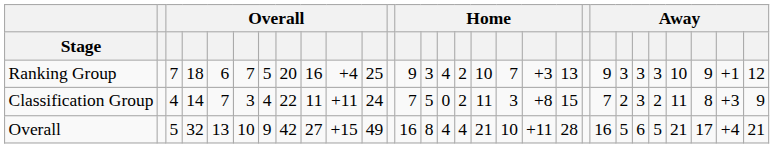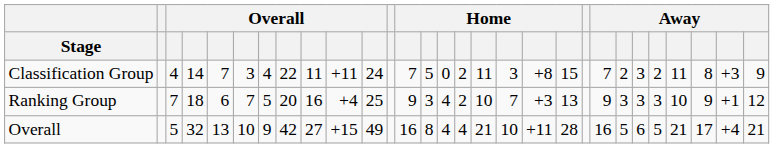 <table class="wikitable" style="text-align: right;">
 <tr>
 <th rawspan=2></th>
 <th rawspan=2></th>
 <th colspan=9>Overall</th>
 <th rawspan=1></th>
 <th colspan=8>Home</th>
 <th rawspan=1></th>
 <th colspan=8>Away</th>
 </tr>
 <tr>
 <th>Stage</th>
 <th></th>
 <th></th>
 <th></th>
 <th></th>
 <th></th>
 <th></th>
 <th></th>
 <th></th>
 <th></th>
 <th></th>
 <th></th>
 <th></th>
 <th></th>
 <th></th>
 <th></th>
 <th></th>
 <th></th>
 <th></th>
 <th></th>
 <th></th>
 <th></th>
 <th></th>
 <th></th>
 <th></th>
 <th></th>
 <th></th>
 <th></th>
 <th></th>
 </tr>
 <tr>
+<td align="left">Classification Group</td>
+<td></td>
+<td>4</td>
+<td>14</td>
+<td>7</td>
+<td>3</td>
+<td>4</td>
+<td>22</td>
+<td>11</td>
+<td>+11</td>
+<td>24</td>
+<td></td>
+<td>7</td>
+<td>5</td>
+<td>0</td>
+<td>2</td>
+<td>11</td>
+<td>3</td>
+<td>+8</td>
+<td>15</td>
+<td></td>
+<td>7</td>
+<td>2</td>
+<td>3</td>
+<td>2</td>
+<td>11</td>
+<td>8</td>
+<td>+3</td>
+<td>9</td>
+</tr>
+<tr>
 <td align="left">Ranking Group</td>
 <td></td>
 <td>7</td>
 <td>18</td>
 <td>6</td>
 <td>7</td>
 <td>5</td>
 <td>20</td>
 <td>16</td>
 <td>+4</td>
 <td>25</td>
 <td></td>
 <td>9</td>
 <td>3</td>
 <td>4</td>
 <td>2</td>
 <td>10</td>
 <td>7</td>
 <td>+3</td>
 <td>13</td>
 <td></td>
 <td>9</td>
 <td>3</td>
 <td>3</td>
 <td>3</td>
 <td>10</td>
 <td>9</td>
 <td>+1</td>
 <td>12</td>
-</tr>
-<tr>
-<td align="left">Classification Group</td>
-<td></td>
-<td>4</td>
-<td>14</td>
-<td>7</td>
-<td>3</td>
-<td>4</td>
-<td>22</td>
-<td>11</td>
-<td>+11</td>
-<td>24</td>
-<td></td>
-<td>7</td>
-<td>5</td>
-<td>0</td>
-<td>2</td>
-<td>11</td>
-<td>3</td>
-<td>+8</td>
-<td>15</td>
-<td></td>
-<td>7</td>
-<td>2</td>
-<td>3</td>
-<td>2</td>
-<td>11</td>
-<td>8</td>
-<td>+3</td>
-<td>9</td>
 </tr>
 <tr>
 <td align="left">Overall</td>
 <td></td>
 <td>5</td>
 <td>32</td>
 <td>13</td>
 <td>10</td>
 <td>9</td>
 <td>42</td>
 <td>27</td>
 <td>+15</td>
 <td>49</td>
 <td></td>
 <td>16</td>
 <td>8</td>
 <td>4</td>
 <td>4</td>
 <td>21</td>
 <td>10</td>
 <td>+11</td>
 <td>28</td>
 <td></td>
 <td>16</td>
 <td>5</td>
 <td>6</td>
 <td>5</td>
 <td>21</td>
 <td>17</td>
 <td>+4</td>
 <td>21</td>
 </tr>
 </table>
